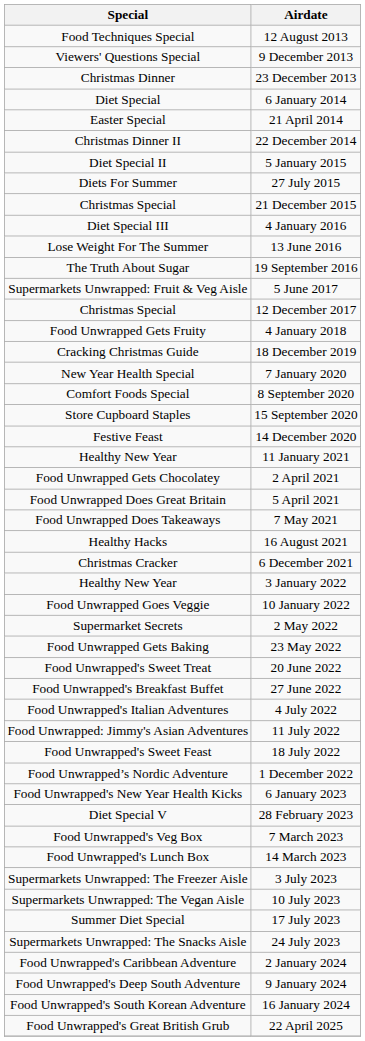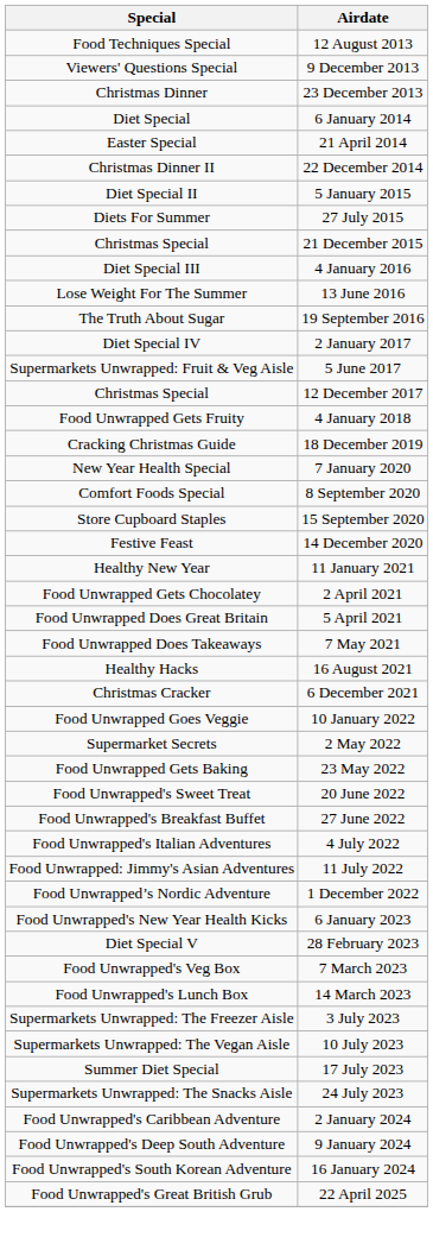 <table class="wikitable" style="text-align:center;">
 <tr>
 <th>Special</th>
 <th>Airdate</th>
 </tr>
 <tr>
 <td>Food Techniques Special</td>
 <td>12 August 2013</td>
 </tr>
 <tr>
 <td>Viewers' Questions Special</td>
 <td>9 December 2013</td>
 </tr>
 <tr>
 <td>Christmas Dinner</td>
 <td>23 December 2013</td>
 </tr>
 <tr>
 <td>Diet Special</td>
 <td>6 January 2014</td>
 </tr>
 <tr>
 <td>Easter Special</td>
 <td>21 April 2014</td>
 </tr>
 <tr>
 <td>Christmas Dinner II</td>
 <td>22 December 2014</td>
 </tr>
 <tr>
 <td>Diet Special II</td>
 <td>5 January 2015</td>
 </tr>
 <tr>
 <td>Diets For Summer</td>
 <td>27 July 2015</td>
 </tr>
 <tr>
 <td>Christmas Special</td>
 <td>21 December 2015</td>
 </tr>
 <tr>
 <td>Diet Special III</td>
 <td>4 January 2016</td>
 </tr>
 <tr>
 <td>Lose Weight For The Summer</td>
 <td>13 June 2016</td>
 </tr>
 <tr>
 <td>The Truth About Sugar</td>
 <td>19 September 2016</td>
+</tr>
+<tr>
+<td>Diet Special IV</td>
+<td>2 January 2017</td>
 </tr>
 <tr>
 <td>Supermarkets Unwrapped: Fruit & Veg Aisle</td>
 <td>5 June 2017</td>
 </tr>
 <tr>
 <td>Christmas Special</td>
 <td>12 December 2017</td>
 </tr>
 <tr>
 <td>Food Unwrapped Gets Fruity</td>
 <td>4 January 2018</td>
 </tr>
 <tr>
 <td>Cracking Christmas Guide</td>
 <td>18 December 2019</td>
 </tr>
 <tr>
 <td>New Year Health Special</td>
 <td>7 January 2020</td>
 </tr>
 <tr>
 <td>Comfort Foods Special</td>
 <td>8 September 2020</td>
 </tr>
 <tr>
 <td>Store Cupboard Staples</td>
 <td>15 September 2020</td>
 </tr>
 <tr>
 <td>Festive Feast</td>
 <td>14 December 2020</td>
 </tr>
 <tr>
 <td>Healthy New Year</td>
 <td>11 January 2021</td>
 </tr>
 <tr>
 <td>Food Unwrapped Gets Chocolatey</td>
 <td>2 April 2021</td>
 </tr>
 <tr>
 <td>Food Unwrapped Does Great Britain</td>
 <td>5 April 2021</td>
 </tr>
 <tr>
 <td>Food Unwrapped Does Takeaways</td>
 <td>7 May 2021</td>
 </tr>
 <tr>
 <td>Healthy Hacks</td>
 <td>16 August 2021</td>
 </tr>
 <tr>
 <td>Christmas Cracker</td>
 <td>6 December 2021</td>
 </tr>
 <tr>
-<td>Healthy New Year</td>
-<td>3 January 2022</td>
-</tr>
-<tr>
 <td>Food Unwrapped Goes Veggie</td>
 <td>10 January 2022</td>
 </tr>
 <tr>
 <td>Supermarket Secrets</td>
 <td>2 May 2022</td>
 </tr>
 <tr>
 <td>Food Unwrapped Gets Baking</td>
 <td>23 May 2022</td>
 </tr>
 <tr>
 <td>Food Unwrapped's Sweet Treat</td>
 <td>20 June 2022</td>
 </tr>
 <tr>
 <td>Food Unwrapped's Breakfast Buffet</td>
 <td>27 June 2022</td>
 </tr>
 <tr>
 <td>Food Unwrapped's Italian Adventures</td>
 <td>4 July 2022</td>
 </tr>
 <tr>
 <td>Food Unwrapped: Jimmy's Asian Adventures</td>
 <td>11 July 2022</td>
-</tr>
-<tr>
-<td>Food Unwrapped's Sweet Feast</td>
-<td>18 July 2022</td>
 </tr>
 <tr>
 <td>Food Unwrapped’s Nordic Adventure</td>
 <td>1 December 2022</td>
 </tr>
 <tr>
 <td>Food Unwrapped's New Year Health Kicks</td>
 <td>6 January 2023</td>
 </tr>
 <tr>
 <td>Diet Special V</td>
 <td>28 February 2023</td>
 </tr>
 <tr>
 <td>Food Unwrapped's Veg Box</td>
 <td>7 March 2023</td>
 </tr>
 <tr>
 <td>Food Unwrapped's Lunch Box</td>
 <td>14 March 2023</td>
 </tr>
 <tr>
 <td>Supermarkets Unwrapped: The Freezer Aisle</td>
 <td>3 July 2023</td>
 </tr>
 <tr>
 <td>Supermarkets Unwrapped: The Vegan Aisle</td>
 <td>10 July 2023</td>
 </tr>
 <tr>
 <td>Summer Diet Special</td>
 <td>17 July 2023</td>
 </tr>
 <tr>
 <td>Supermarkets Unwrapped: The Snacks Aisle</td>
 <td>24 July 2023</td>
 </tr>
 <tr>
 <td>Food Unwrapped's Caribbean Adventure</td>
 <td>2 January 2024</td>
 </tr>
 <tr>
 <td>Food Unwrapped's Deep South Adventure</td>
 <td>9 January 2024</td>
 </tr>
 <tr>
 <td>Food Unwrapped's South Korean Adventure</td>
 <td>16 January 2024</td>
 </tr>
 <tr>
 <td>Food Unwrapped's Great British Grub</td>
 <td>22 April 2025</td>
 </tr>
 <tr>
 </tr>
 </table>
